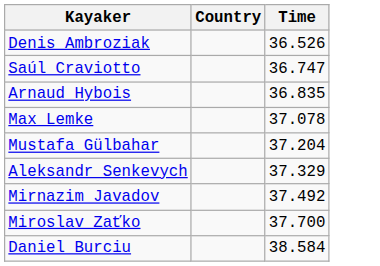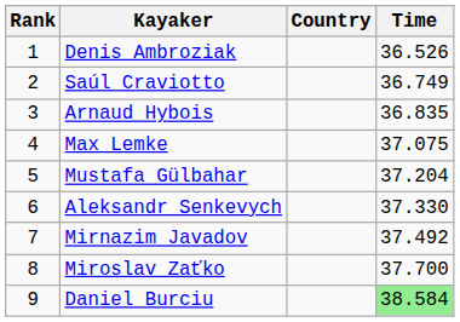 <table class="wikitable" style="text-align:center">
 <tr>
+<th>Rank</th>
 <th>Kayaker</th>
 <th>Country</th>
 <th>Time</th>
 </tr>
 <tr>
+<td>1</td>
 <td align="left"><a href='#'>Denis Ambroziak</a></td>
 <td align="left"></td>
 <td>36.526</td>
 </tr>
 <tr>
+<td>2</td>
 <td align="left"><a href='#'>Saúl Craviotto</a></td>
 <td align="left"></td>
-<td>36.747</td>
+<td>36.749</td>
 </tr>
 <tr>
+<td>3</td>
 <td align="left"><a href='#'>Arnaud Hybois</a></td>
 <td align="left"></td>
 <td>36.835</td>
 </tr>
 <tr>
+<td>4</td>
 <td align="left"><a href='#'>Max Lemke</a></td>
 <td align="left"></td>
-<td>37.078</td>
+<td>37.075</td>
 </tr>
 <tr>
+<td>5</td>
 <td align="left"><a href='#'>Mustafa Gülbahar</a></td>
 <td align="left"></td>
 <td>37.204</td>
 </tr>
 <tr>
+<td>6</td>
 <td align="left"><a href='#'>Aleksandr Senkevych</a></td>
 <td align="left"></td>
-<td>37.329</td>
+<td>37.330</td>
 </tr>
 <tr>
+<td>7</td>
 <td align="left"><a href='#'>Mirnazim Javadov</a></td>
 <td align="left"></td>
 <td>37.492</td>
 </tr>
 <tr>
+<td>8</td>
 <td align="left"><a href='#'>Miroslav Zaťko</a></td>
 <td align="left"></td>
 <td>37.700</td>
 </tr>
 <tr>
+<td>9</td>
 <td align="left"><a href='#'>Daniel Burciu</a></td>
 <td align="left"></td>
-<td>38.584</td>
+<td style="background: lightgreen;">38.584</td>
 </tr>
 </table>
